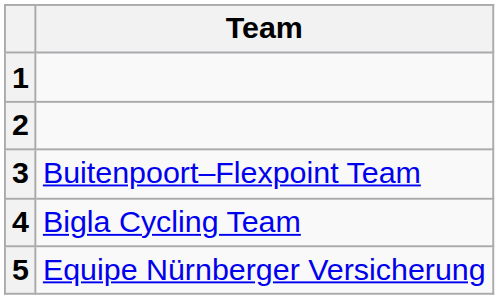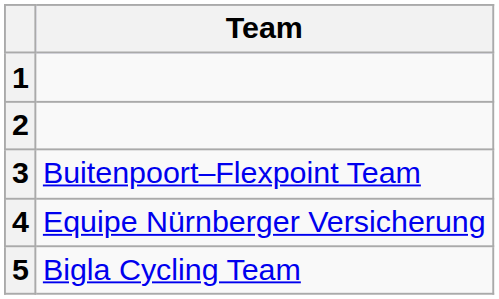 <table class="wikitable">
 <tr style="background:#ccccff;">
 <th></th>
 <th>Team</th>
 </tr>
 <tr>
 <th>1</th>
 <td></td>
 </tr>
 <tr>
 <th>2</th>
 <td></td>
 </tr>
 <tr>
 <th>3</th>
 <td><a href='#'>Buitenpoort–Flexpoint Team</a></td>
 </tr>
 <tr>
 <th>4</th>
-<td><a href='#'>Bigla Cycling Team</a></td>
+<td><a href='#'>Equipe Nürnberger Versicherung</a></td>
 </tr>
 <tr>
 <th>5</th>
-<td><a href='#'>Equipe Nürnberger Versicherung</a></td>
+<td><a href='#'>Bigla Cycling Team</a></td>
 </tr>
 </table>
